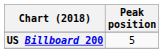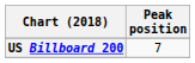 <table class="wikitable sortable plainrowheaders" style="text-align:center">
 <tr>
 <th scope="col">Chart (2018)</th>
 <th scope="col">Peak<br> position</th>
 </tr>
 <tr>
 </tr>
 <tr>
 </tr>
 <tr>
 </tr>
 <tr>
 <th scope="row">US <a href='#'><em>Billboard</em> 200</a></th>
-<td>5</td>
+<td>7</td>
 </tr>
 <tr>
 </tr>
 </table>
